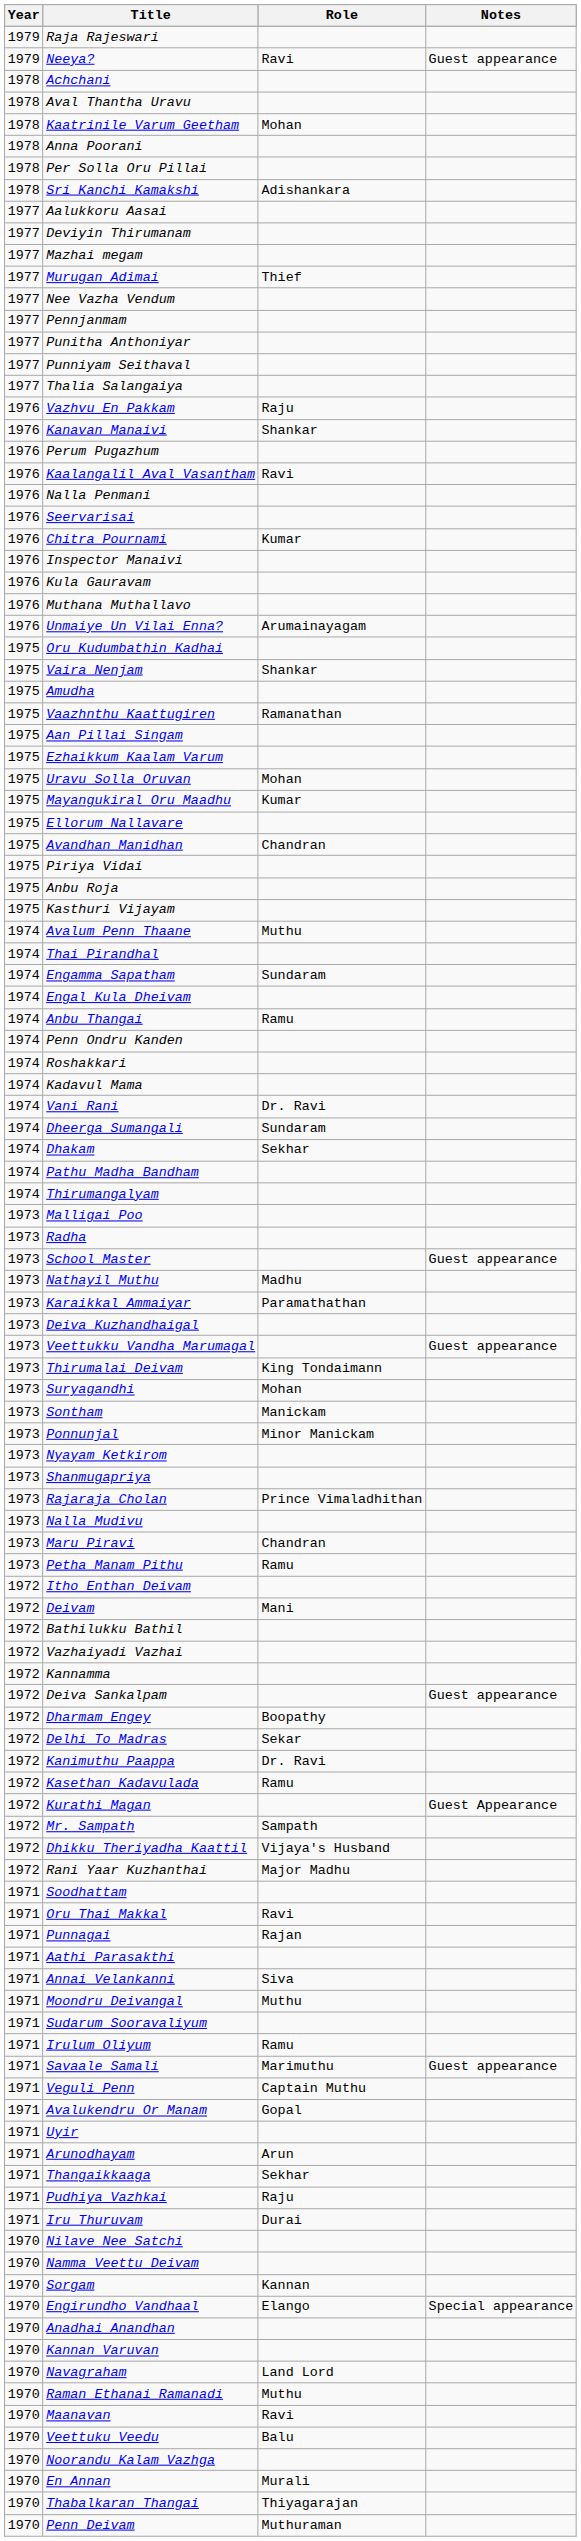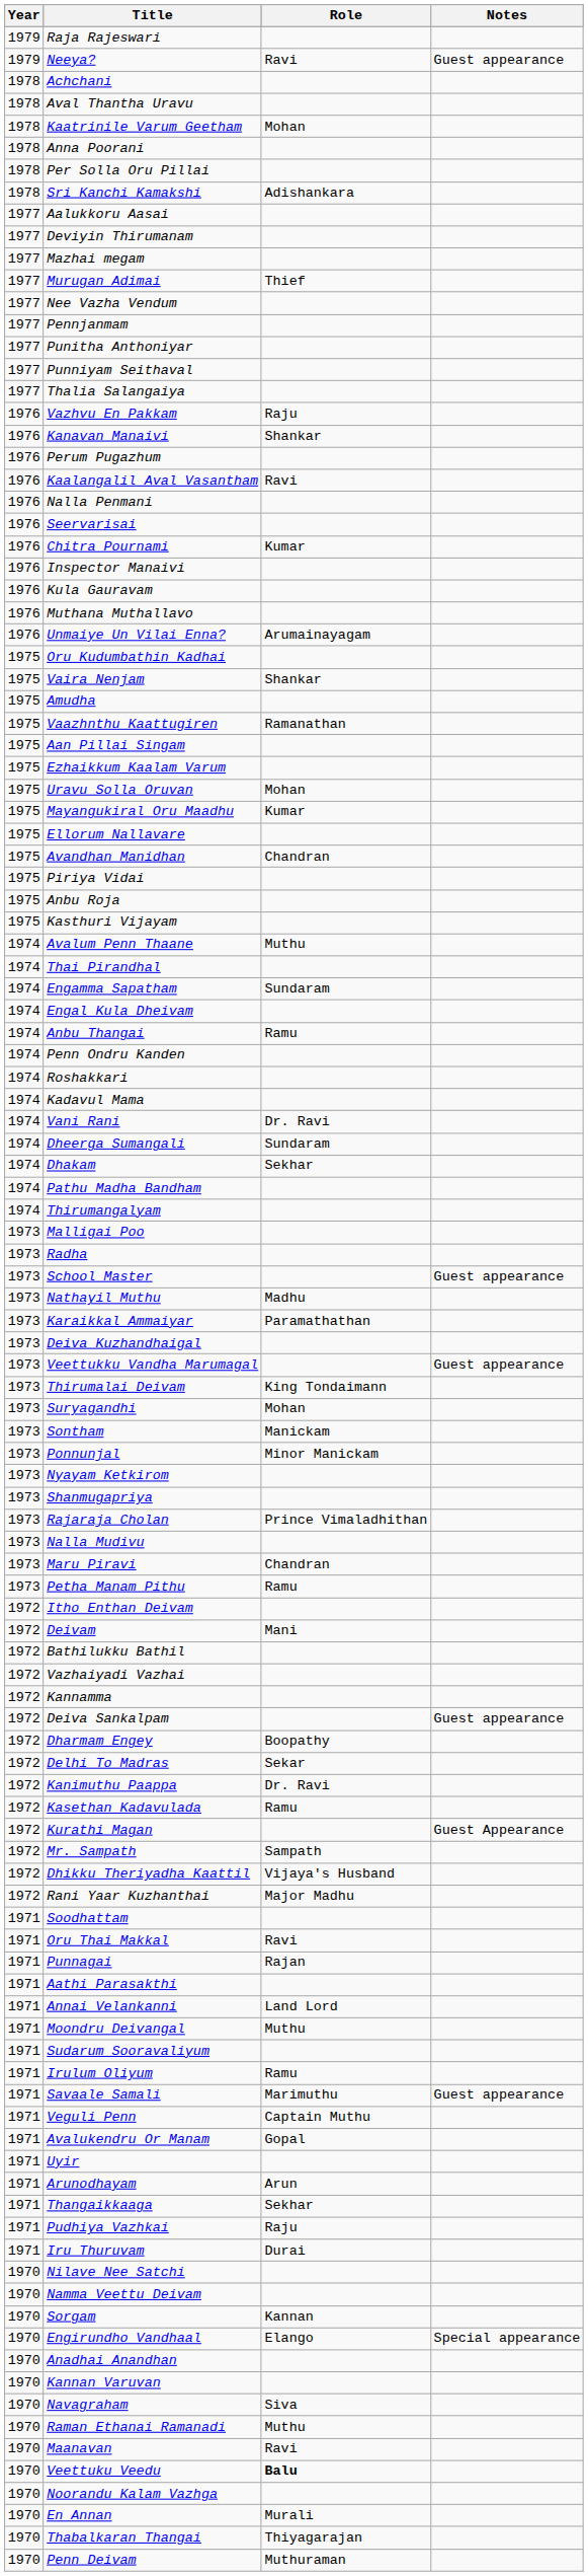 <table class="wikitable sortable">
 <tr style="background:#000;">
 <th>Year</th>
 <th>Title</th>
 <th>Role</th>
 <th>Notes</th>
 </tr>
 <tr>
 <td>1979</td>
 <td><em>Raja Rajeswari</em></td>
 <td></td>
 <td></td>
 </tr>
 <tr>
 <td>1979</td>
 <td><em><a href='#'>Neeya?</a></em></td>
 <td>Ravi</td>
 <td>Guest appearance</td>
 </tr>
 <tr>
 <td>1978</td>
 <td><em><a href='#'>Achchani</a></em></td>
 <td></td>
 <td></td>
 </tr>
 <tr>
 <td>1978</td>
 <td><em>Aval Thantha Uravu</em></td>
 <td></td>
 <td></td>
 </tr>
 <tr>
 <td>1978</td>
 <td><em><a href='#'>Kaatrinile Varum Geetham</a></em></td>
 <td>Mohan</td>
 <td></td>
 </tr>
 <tr>
 <td>1978</td>
 <td><em>Anna Poorani</em></td>
 <td></td>
 <td></td>
 </tr>
 <tr>
 <td>1978</td>
 <td><em>Per Solla Oru Pillai</em></td>
 <td></td>
 <td></td>
 </tr>
 <tr>
 <td>1978</td>
 <td><em><a href='#'>Sri Kanchi Kamakshi</a></em></td>
 <td>Adishankara</td>
 <td></td>
 </tr>
 <tr>
 <td>1977</td>
 <td><em>Aalukkoru Aasai</em></td>
 <td></td>
 <td></td>
 </tr>
 <tr>
 <td>1977</td>
 <td><em>Deviyin Thirumanam</em></td>
 <td></td>
 <td></td>
 </tr>
 <tr>
 <td>1977</td>
 <td><em>Mazhai megam</em></td>
 <td></td>
 <td></td>
 </tr>
 <tr>
 <td>1977</td>
 <td><em><a href='#'>Murugan Adimai</a></em></td>
 <td>Thief</td>
 <td></td>
 </tr>
 <tr>
 <td>1977</td>
 <td><em>Nee Vazha Vendum</em></td>
 <td></td>
 <td></td>
 </tr>
 <tr>
 <td>1977</td>
 <td><em>Pennjanmam</em></td>
 <td></td>
 <td></td>
 </tr>
 <tr>
 <td>1977</td>
 <td><em>Punitha Anthoniyar</em></td>
 <td></td>
 <td></td>
 </tr>
 <tr>
 <td>1977</td>
 <td><em>Punniyam Seithaval</em></td>
 <td></td>
 <td></td>
 </tr>
 <tr>
 <td>1977</td>
 <td><em>Thalia Salangaiya</em></td>
 <td></td>
 <td></td>
 </tr>
 <tr>
 <td>1976</td>
 <td><em><a href='#'>Vazhvu En Pakkam</a></em></td>
 <td>Raju</td>
 <td></td>
 </tr>
 <tr>
 <td>1976</td>
 <td><em><a href='#'>Kanavan Manaivi</a></em></td>
 <td>Shankar</td>
 <td></td>
 </tr>
 <tr>
 <td>1976</td>
 <td><em>Perum Pugazhum</em></td>
 <td></td>
 <td></td>
 </tr>
 <tr>
 <td>1976</td>
 <td><em><a href='#'>Kaalangalil Aval Vasantham</a></em></td>
 <td>Ravi</td>
 <td></td>
 </tr>
 <tr>
 <td>1976</td>
 <td><em>Nalla Penmani</em></td>
 <td></td>
 <td></td>
 </tr>
 <tr>
 <td>1976</td>
 <td><em><a href='#'>Seervarisai</a></em></td>
 <td></td>
 <td></td>
 </tr>
 <tr>
 <td>1976</td>
 <td><em><a href='#'>Chitra Pournami</a></em></td>
 <td>Kumar</td>
 <td></td>
 </tr>
 <tr>
 <td>1976</td>
 <td><em>Inspector Manaivi</em></td>
 <td></td>
 <td></td>
 </tr>
 <tr>
 <td>1976</td>
 <td><em>Kula Gauravam</em></td>
 <td></td>
 <td></td>
 </tr>
 <tr>
 <td>1976</td>
 <td><em>Muthana Muthallavo</em></td>
 <td></td>
 <td></td>
 </tr>
 <tr>
 <td>1976</td>
 <td><em><a href='#'>Unmaiye Un Vilai Enna?</a></em></td>
 <td>Arumainayagam</td>
 <td></td>
 </tr>
 <tr>
 <td>1975</td>
 <td><em><a href='#'>Oru Kudumbathin Kadhai</a></em></td>
 <td></td>
 <td></td>
 </tr>
 <tr>
 <td>1975</td>
 <td><em><a href='#'>Vaira Nenjam</a></em></td>
 <td>Shankar</td>
 <td></td>
 </tr>
 <tr>
 <td>1975</td>
 <td><em><a href='#'>Amudha</a></em></td>
 <td></td>
 <td></td>
 </tr>
 <tr>
 <td>1975</td>
 <td><em><a href='#'>Vaazhnthu Kaattugiren</a></em></td>
 <td>Ramanathan</td>
 <td></td>
 </tr>
 <tr>
 <td>1975</td>
 <td><em><a href='#'>Aan Pillai Singam</a></em></td>
 <td></td>
 <td></td>
 </tr>
 <tr>
 <td>1975</td>
 <td><em><a href='#'>Ezhaikkum Kaalam Varum</a></em></td>
 <td></td>
 <td></td>
 </tr>
 <tr>
 <td>1975</td>
 <td><em><a href='#'>Uravu Solla Oruvan</a></em></td>
 <td>Mohan</td>
 <td></td>
 </tr>
 <tr>
 <td>1975</td>
 <td><em><a href='#'>Mayangukiral Oru Maadhu</a></em></td>
 <td>Kumar</td>
 <td></td>
 </tr>
 <tr>
 <td>1975</td>
 <td><em><a href='#'>Ellorum Nallavare</a></em></td>
 <td></td>
 <td></td>
 </tr>
 <tr>
 <td>1975</td>
 <td><em><a href='#'>Avandhan Manidhan</a></em></td>
 <td>Chandran</td>
 <td></td>
 </tr>
 <tr>
 <td>1975</td>
 <td><em>Piriya Vidai</em></td>
 <td></td>
 <td></td>
 </tr>
 <tr>
 <td>1975</td>
 <td><em>Anbu Roja</em></td>
 <td></td>
 <td></td>
 </tr>
 <tr>
 <td>1975</td>
 <td><em>Kasthuri Vijayam</em></td>
 <td></td>
 <td></td>
 </tr>
 <tr>
 <td>1974</td>
 <td><em><a href='#'>Avalum Penn Thaane</a></em></td>
 <td>Muthu</td>
 <td></td>
 </tr>
 <tr>
 <td>1974</td>
 <td><em><a href='#'>Thai Pirandhal</a></em></td>
 <td></td>
 <td></td>
 </tr>
 <tr>
 <td>1974</td>
 <td><em><a href='#'>Engamma Sapatham</a></em></td>
 <td>Sundaram</td>
 <td></td>
 </tr>
 <tr>
 <td>1974</td>
 <td><em><a href='#'>Engal Kula Dheivam</a></em></td>
 <td></td>
 <td></td>
 </tr>
 <tr>
 <td>1974</td>
 <td><em><a href='#'>Anbu Thangai</a></em></td>
 <td>Ramu</td>
 <td></td>
 </tr>
 <tr>
 <td>1974</td>
 <td><em>Penn Ondru Kanden</em></td>
 <td></td>
 <td></td>
 </tr>
 <tr>
 <td>1974</td>
 <td><em>Roshakkari</em></td>
 <td></td>
 <td></td>
 </tr>
 <tr>
 <td>1974</td>
 <td><em>Kadavul Mama</em></td>
 <td></td>
 <td></td>
 </tr>
 <tr>
 <td>1974</td>
 <td><em><a href='#'>Vani Rani</a></em></td>
 <td>Dr. Ravi</td>
 <td></td>
 </tr>
 <tr>
 <td>1974</td>
 <td><em><a href='#'>Dheerga Sumangali</a></em></td>
 <td>Sundaram</td>
 <td></td>
 </tr>
 <tr>
 <td>1974</td>
 <td><em><a href='#'>Dhakam</a></em></td>
 <td>Sekhar</td>
 <td></td>
 </tr>
 <tr>
 <td>1974</td>
 <td><em><a href='#'>Pathu Madha Bandham</a></em></td>
 <td></td>
 <td></td>
 </tr>
 <tr>
 <td>1974</td>
 <td><em><a href='#'>Thirumangalyam</a></em></td>
 <td></td>
 <td></td>
 </tr>
 <tr>
 <td>1973</td>
 <td><em><a href='#'>Malligai Poo</a></em></td>
 <td></td>
 <td></td>
 </tr>
 <tr>
 <td>1973</td>
 <td><a href='#'><em>Radha</em></a></td>
 <td></td>
 <td></td>
 </tr>
 <tr>
 <td>1973</td>
 <td><a href='#'><em>School Master</em></a></td>
 <td></td>
 <td>Guest appearance</td>
 </tr>
 <tr>
 <td>1973</td>
 <td><em><a href='#'>Nathayil Muthu</a></em></td>
 <td>Madhu</td>
 <td></td>
 </tr>
 <tr>
 <td>1973</td>
 <td><em><a href='#'>Karaikkal Ammaiyar</a></em></td>
 <td>Paramathathan</td>
 <td></td>
 </tr>
 <tr>
 <td>1973</td>
 <td><em><a href='#'>Deiva Kuzhandhaigal</a></em></td>
 <td></td>
 <td></td>
 </tr>
 <tr>
 <td>1973</td>
 <td><em><a href='#'>Veettukku Vandha Marumagal</a></em></td>
 <td></td>
 <td>Guest appearance</td>
 </tr>
 <tr>
 <td>1973</td>
 <td><em><a href='#'>Thirumalai Deivam</a></em></td>
 <td>King Tondaimann</td>
 <td></td>
 </tr>
 <tr>
 <td>1973</td>
 <td><em><a href='#'>Suryagandhi</a></em></td>
 <td>Mohan</td>
 <td></td>
 </tr>
 <tr>
 <td>1973</td>
 <td><em><a href='#'>Sontham</a></em></td>
 <td>Manickam</td>
 <td></td>
 </tr>
 <tr>
 <td>1973</td>
 <td><em><a href='#'>Ponnunjal</a></em></td>
 <td>Minor Manickam</td>
 <td></td>
 </tr>
 <tr>
 <td>1973</td>
 <td><em><a href='#'>Nyayam Ketkirom</a></em></td>
 <td></td>
 <td></td>
 </tr>
 <tr>
 <td>1973</td>
 <td><em><a href='#'>Shanmugapriya</a></em></td>
 <td></td>
 <td></td>
 </tr>
 <tr>
 <td>1973</td>
 <td><em><a href='#'>Rajaraja Cholan</a></em></td>
 <td>Prince Vimaladhithan</td>
 <td></td>
 </tr>
 <tr>
 <td>1973</td>
 <td><em><a href='#'>Nalla Mudivu</a></em></td>
 <td></td>
 <td></td>
 </tr>
 <tr>
 <td>1973</td>
 <td><em><a href='#'>Maru Piravi</a></em></td>
 <td>Chandran</td>
 <td></td>
 </tr>
 <tr>
 <td>1973</td>
 <td><em><a href='#'>Petha Manam Pithu</a></em></td>
 <td>Ramu</td>
 <td></td>
 </tr>
 <tr>
 <td>1972</td>
 <td><em><a href='#'>Itho Enthan Deivam</a></em></td>
 <td></td>
 <td></td>
 </tr>
 <tr>
 <td>1972</td>
 <td><em><a href='#'>Deivam</a></em></td>
 <td>Mani</td>
 <td></td>
 </tr>
 <tr>
 <td>1972</td>
 <td><em>Bathilukku Bathil</em></td>
 <td></td>
 <td></td>
 </tr>
 <tr>
 <td>1972</td>
 <td><em>Vazhaiyadi Vazhai</em></td>
 <td></td>
 <td></td>
 </tr>
 <tr>
 <td>1972</td>
 <td><em>Kannamma</em></td>
 <td></td>
 <td></td>
 </tr>
 <tr>
 <td>1972</td>
 <td><em>Deiva Sankalpam</em></td>
 <td></td>
 <td>Guest appearance</td>
 </tr>
 <tr>
 <td>1972</td>
 <td><em><a href='#'>Dharmam Engey</a></em></td>
 <td>Boopathy</td>
 <td></td>
 </tr>
 <tr>
 <td>1972</td>
 <td><em><a href='#'>Delhi To Madras</a></em></td>
 <td>Sekar</td>
 <td></td>
 </tr>
 <tr>
 <td>1972</td>
 <td><em><a href='#'>Kanimuthu Paappa</a></em></td>
 <td>Dr. Ravi</td>
 <td></td>
 </tr>
 <tr>
 <td>1972</td>
 <td><em><a href='#'>Kasethan Kadavulada</a></em></td>
 <td>Ramu</td>
 <td></td>
 </tr>
 <tr>
 <td>1972</td>
 <td><em><a href='#'>Kurathi Magan</a></em></td>
 <td></td>
 <td>Guest Appearance</td>
 </tr>
 <tr>
 <td>1972</td>
 <td><a href='#'><em>Mr. Sampath</em></a></td>
 <td>Sampath</td>
 <td></td>
 </tr>
 <tr>
 <td>1972</td>
 <td><em><a href='#'>Dhikku Theriyadha Kaattil</a></em></td>
 <td>Vijaya's Husband</td>
 <td></td>
 </tr>
 <tr>
 <td>1972</td>
 <td><em>Rani Yaar Kuzhanthai</em></td>
 <td>Major Madhu</td>
 <td></td>
 </tr>
 <tr>
 <td>1971</td>
 <td><em><a href='#'>Soodhattam</a></em></td>
 <td></td>
 <td></td>
 </tr>
 <tr>
 <td>1971</td>
 <td><em><a href='#'>Oru Thai Makkal</a></em></td>
 <td>Ravi</td>
 <td></td>
 </tr>
 <tr>
 <td>1971</td>
 <td><em><a href='#'>Punnagai</a></em></td>
 <td>Rajan</td>
 <td></td>
 </tr>
 <tr>
 <td>1971</td>
 <td><em><a href='#'>Aathi Parasakthi</a></em></td>
 <td></td>
 <td></td>
 </tr>
 <tr>
 <td>1971</td>
 <td><em><a href='#'>Annai Velankanni</a></em></td>
-<td>Siva</td>
+<td>Land Lord</td>
 <td></td>
 </tr>
 <tr>
 <td>1971</td>
 <td><em><a href='#'>Moondru Deivangal</a></em></td>
 <td>Muthu</td>
 <td></td>
 </tr>
 <tr>
 <td>1971</td>
 <td><em><a href='#'>Sudarum Sooravaliyum</a></em></td>
 <td></td>
 <td></td>
 </tr>
 <tr>
 <td>1971</td>
 <td><em><a href='#'>Irulum Oliyum</a></em></td>
 <td>Ramu</td>
 <td></td>
 </tr>
 <tr>
 <td>1971</td>
 <td><em><a href='#'>Savaale Samali</a></em></td>
 <td>Marimuthu</td>
 <td>Guest appearance</td>
 </tr>
 <tr>
 <td>1971</td>
 <td><em><a href='#'>Veguli Penn</a></em></td>
 <td>Captain Muthu</td>
 <td></td>
 </tr>
 <tr>
 <td>1971</td>
 <td><em><a href='#'>Avalukendru Or Manam</a></em></td>
 <td>Gopal</td>
 <td></td>
 </tr>
 <tr>
 <td>1971</td>
 <td><em><a href='#'>Uyir</a></em></td>
 <td></td>
 <td></td>
 </tr>
 <tr>
 <td>1971</td>
 <td><em><a href='#'>Arunodhayam</a></em></td>
 <td>Arun</td>
 <td></td>
 </tr>
 <tr>
 <td>1971</td>
 <td><em><a href='#'>Thangaikkaaga</a></em></td>
 <td>Sekhar</td>
 <td></td>
 </tr>
 <tr>
 <td>1971</td>
 <td><em><a href='#'>Pudhiya Vazhkai</a></em></td>
 <td>Raju</td>
 <td></td>
 </tr>
 <tr>
 <td>1971</td>
 <td><em><a href='#'>Iru Thuruvam</a></em></td>
 <td>Durai</td>
 <td></td>
 </tr>
 <tr>
 <td>1970</td>
 <td><em><a href='#'>Nilave Nee Satchi</a></em></td>
 <td></td>
 <td></td>
 </tr>
 <tr>
 <td>1970</td>
 <td><em><a href='#'>Namma Veettu Deivam</a></em></td>
 <td></td>
 <td></td>
 </tr>
 <tr>
 <td>1970</td>
 <td><em><a href='#'>Sorgam</a></em></td>
 <td>Kannan</td>
 <td></td>
 </tr>
 <tr>
 <td>1970</td>
 <td><em><a href='#'>Engirundho Vandhaal</a></em></td>
 <td>Elango</td>
 <td>Special appearance</td>
 </tr>
 <tr>
 <td>1970</td>
 <td><em><a href='#'>Anadhai Anandhan</a></em></td>
 <td></td>
 <td></td>
 </tr>
 <tr>
 <td>1970</td>
 <td><em><a href='#'>Kannan Varuvan</a></em></td>
 <td></td>
 <td></td>
 </tr>
 <tr>
 <td>1970</td>
 <td><em><a href='#'>Navagraham</a></em></td>
-<td>Land Lord</td>
+<td>Siva</td>
 <td></td>
 </tr>
 <tr>
 <td>1970</td>
 <td><em><a href='#'>Raman Ethanai Ramanadi</a></em></td>
 <td>Muthu</td>
 <td></td>
 </tr>
 <tr>
 <td>1970</td>
 <td><em><a href='#'>Maanavan</a></em></td>
 <td>Ravi</td>
 <td></td>
 </tr>
 <tr>
 <td>1970</td>
 <td><em><a href='#'>Veettuku Veedu</a></em></td>
-<td>Balu</td>
+<td><strong>Balu</strong></td>
 <td></td>
 </tr>
 <tr>
 <td>1970</td>
 <td><em><a href='#'>Noorandu Kalam Vazhga</a></em></td>
 <td></td>
 <td></td>
 </tr>
 <tr>
 <td>1970</td>
 <td><em><a href='#'>En Annan</a></em></td>
 <td>Murali</td>
 <td></td>
 </tr>
 <tr>
 <td>1970</td>
 <td><em><a href='#'>Thabalkaran Thangai</a></em></td>
 <td>Thiyagarajan</td>
 <td></td>
 </tr>
 <tr>
 <td>1970</td>
 <td><em><a href='#'>Penn Deivam</a></em></td>
 <td>Muthuraman</td>
 <td></td>
 </tr>
 </table>
